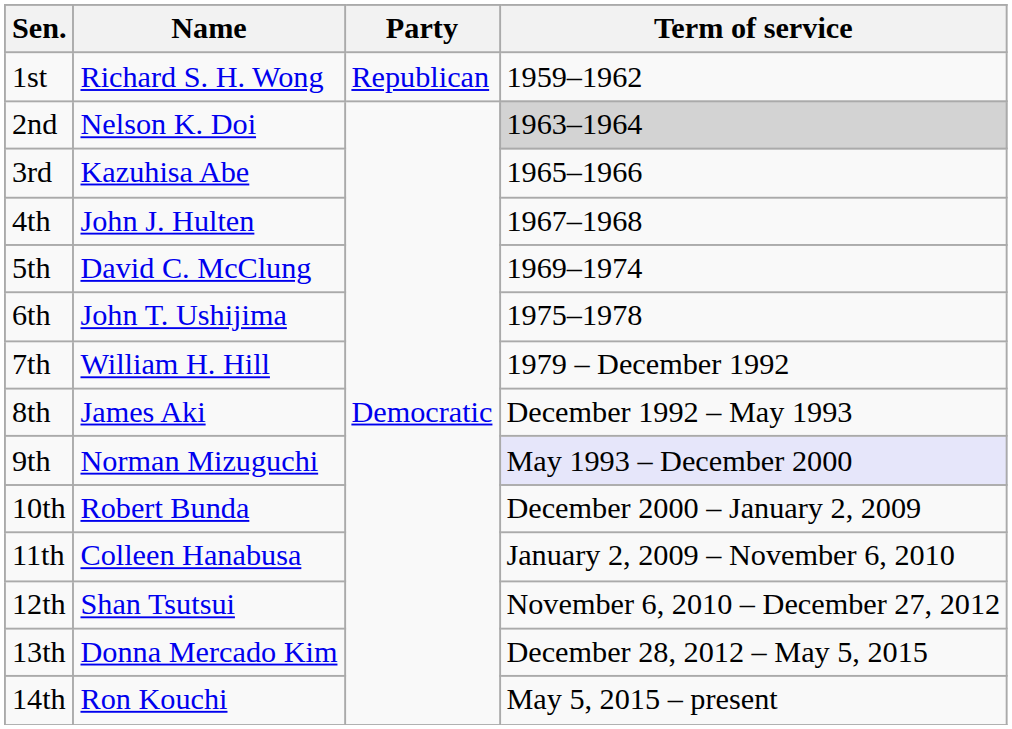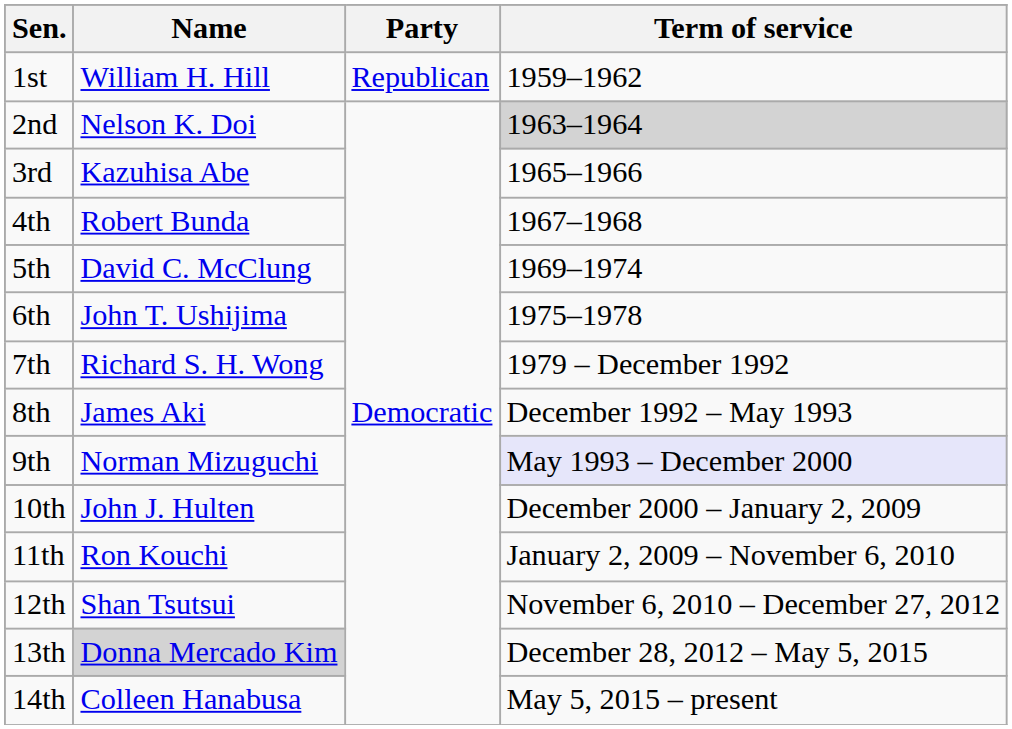 <table class="wikitable">
 <tr>
 <th><abbr>Sen</abbr>.</th>
 <th>Name</th>
 <th>Party</th>
 <th>Term of service</th>
 </tr>
 <tr>
 <td>1st</td>
-<td><a href='#'>Richard S. H. Wong</a></td>
+<td><a href='#'>William H. Hill</a></td>
 <td><a href='#'>Republican</a></td>
 <td>1959–1962</td>
 </tr>
 <tr>
 <td>2nd</td>
 <td><a href='#'>Nelson K. Doi</a></td>
 <td rowspan="13"><a href='#'>Democratic</a></td>
 <td style="background: lightgrey;">1963–1964</td>
 </tr>
 <tr>
 <td>3rd</td>
 <td><a href='#'>Kazuhisa Abe</a></td>
 <td>1965–1966</td>
 </tr>
 <tr>
 <td>4th</td>
-<td><a href='#'>John J. Hulten</a></td>
+<td><a href='#'>Robert Bunda</a></td>
 <td>1967–1968</td>
 </tr>
 <tr>
 <td>5th</td>
 <td><a href='#'>David C. McClung</a></td>
 <td>1969–1974</td>
 </tr>
 <tr>
 <td>6th</td>
 <td><a href='#'>John T. Ushijima</a></td>
 <td>1975–1978</td>
 </tr>
 <tr>
 <td>7th</td>
-<td><a href='#'>William H. Hill</a></td>
+<td><a href='#'>Richard S. H. Wong</a></td>
 <td>1979 – December 1992</td>
 </tr>
 <tr>
 <td>8th</td>
 <td><a href='#'>James Aki</a></td>
 <td>December 1992 – May 1993</td>
 </tr>
 <tr>
 <td>9th</td>
 <td><a href='#'>Norman Mizuguchi</a></td>
 <td style="background: lavender;">May 1993 – December  2000</td>
 </tr>
 <tr>
 <td>10th</td>
-<td><a href='#'>Robert Bunda</a></td>
+<td><a href='#'>John J. Hulten</a></td>
 <td>December 2000 – January 2, 2009</td>
 </tr>
 <tr>
 <td>11th</td>
-<td><a href='#'>Colleen Hanabusa</a></td>
+<td><a href='#'>Ron Kouchi</a></td>
 <td>January 2, 2009 – November 6, 2010</td>
 </tr>
 <tr>
 <td>12th</td>
 <td><a href='#'>Shan Tsutsui</a></td>
 <td>November 6, 2010 – December 27, 2012</td>
 </tr>
 <tr>
 <td>13th</td>
-<td><a href='#'>Donna Mercado Kim</a></td>
+<td style="background: lightgrey;"><a href='#'>Donna Mercado Kim</a></td>
 <td>December 28, 2012 – May 5, 2015</td>
 </tr>
 <tr>
 <td>14th</td>
-<td><a href='#'>Ron Kouchi</a></td>
+<td><a href='#'>Colleen Hanabusa</a></td>
 <td>May 5, 2015 – present</td>
 </tr>
 </table>
